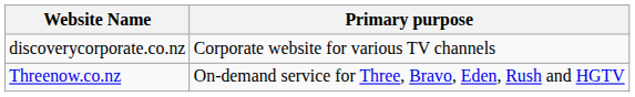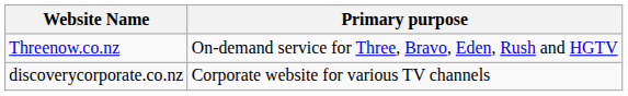 <table class="wikitable" style="font-size: 90%;">
 <tr>
 <th>Website Name</th>
 <th>Primary purpose</th>
 </tr>
 <tr>
+<td><a href='#'>Threenow.co.nz</a></td>
+<td>On-demand service for <a href='#'>Three</a>, <a href='#'>Bravo</a>, <a href='#'>Eden</a>, <a href='#'>Rush</a> and <a href='#'>HGTV</a></td>
+</tr>
+<tr>
 <td>discoverycorporate.co.nz</td>
 <td>Corporate website for various TV channels</td>
 </tr>
-<tr>
-<td><a href='#'>Threenow.co.nz</a></td>
-<td>On-demand service for <a href='#'>Three</a>, <a href='#'>Bravo</a>, <a href='#'>Eden</a>, <a href='#'>Rush</a> and <a href='#'>HGTV</a></td>
-</tr>
 </table>
